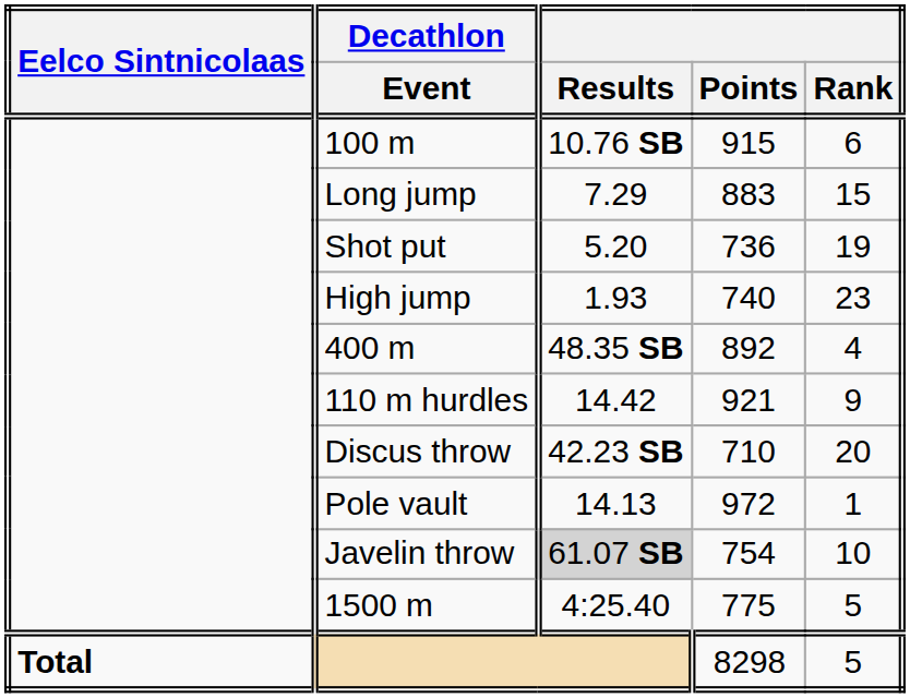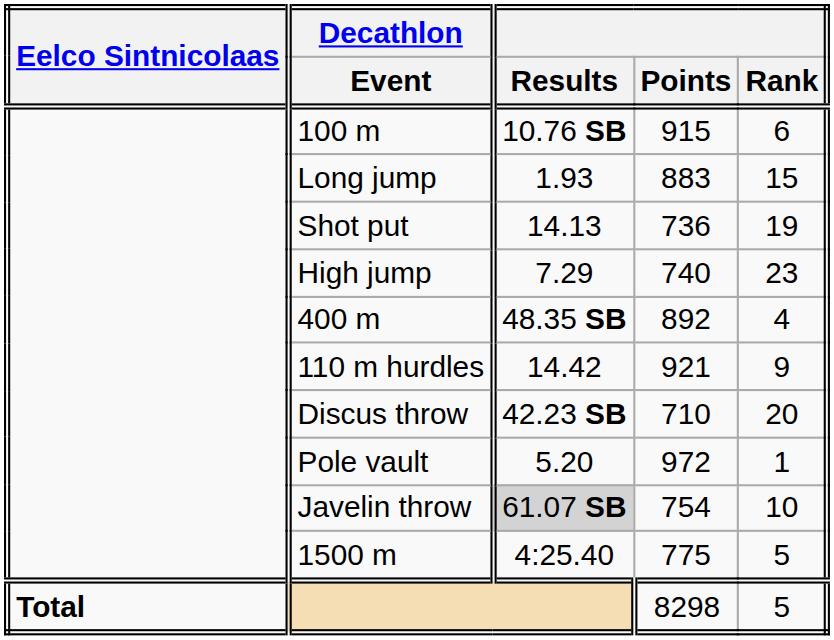 <table class=wikitable style="font-size:90%; border: double;">
 <tr>
 <th style="border-right:double" rowspan="2"><a href='#'>Eelco Sintnicolaas</a></th>
 <th style="border-right:double"><a href='#'>Decathlon</a></th>
 <th colspan="3"></th>
 </tr>
 <tr>
 <th style="border-right:double">Event</th>
 <th>Results</th>
 <th>Points</th>
 <th>Rank</th>
 </tr>
 <tr style="border-top: double;">
 <td style="border-right:double" rowspan="10"></td>
 <td style="border-right:double">100 m</td>
 <td align=center>10.76 <strong>SB</strong></td>
 <td align=center>915</td>
 <td align=center>6</td>
 </tr>
 <tr>
 <td style="border-right:double">Long jump</td>
-<td align=center>7.29</td>
+<td align=center>1.93</td>
 <td align=center>883</td>
 <td align=center>15</td>
 </tr>
 <tr>
 <td style="border-right:double">Shot put</td>
-<td align=center>5.20</td>
+<td align=center>14.13</td>
 <td align=center>736</td>
 <td align=center>19</td>
 </tr>
 <tr>
 <td style="border-right:double">High jump</td>
-<td align=center>1.93</td>
+<td align=center>7.29</td>
 <td align=center>740</td>
 <td align=center>23</td>
 </tr>
 <tr>
 <td style="border-right:double">400 m</td>
 <td align=center>48.35 <strong>SB</strong></td>
 <td align=center>892</td>
 <td align=center>4</td>
 </tr>
 <tr>
 <td style="border-right:double">110 m hurdles</td>
 <td align=center>14.42</td>
 <td align=center>921</td>
 <td align=center>9</td>
 </tr>
 <tr>
 <td style="border-right:double">Discus throw</td>
 <td align=center>42.23 <strong>SB</strong></td>
 <td align=center>710</td>
 <td align=center>20</td>
 </tr>
 <tr>
 <td style="border-right:double">Pole vault</td>
-<td align=center>14.13</td>
+<td align=center>5.20</td>
 <td align=center>972</td>
 <td align=center>1</td>
 </tr>
 <tr>
 <td style="border-right:double">Javelin throw</td>
 <td align=center style="background: lightgrey;">61.07 <strong>SB</strong></td>
 <td align=center>754</td>
 <td align=center>10</td>
 </tr>
 <tr>
 <td style="border-right:double">1500 m</td>
 <td align=center>4:25.40</td>
 <td align=center>775</td>
 <td align=center>5</td>
 </tr>
 <tr style="border-top: double;">
 <td style="border-right:double"><strong>Total</strong></td>
 <td colspan="2" style="background:wheat; border-right:double;"></td>
 <td align=center>8298</td>
 <td align=center>5</td>
 </tr>
 </table>
